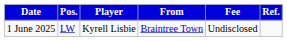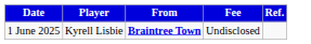 <table class="wikitable plainrowheaders sortable">
 <tr>
 <th style="color:#ffffff; background:#0000dd;">Date</th>
-<th style="color:#ffffff; background:#0000dd;">Pos.</th>
 <th style="color:#ffffff; background:#0000dd;">Player</th>
 <th style="color:#ffffff; background:#0000dd;">From</th>
 <th style="color:#ffffff; background:#0000dd;">Fee</th>
 <th style="color:#ffffff; background:#0000dd;">Ref.</th>
 </tr>
 <tr>
 <td>1 June 2025</td>
-<td><a href='#'>LW</a></td>
 <td> Kyrell Lisbie</td>
-<td> <a href='#'>Braintree Town</a></td>
+<td><strong> <a href='#'>Braintree Town</a></strong></td>
 <td>Undisclosed</td>
 <td></td>
 </tr>
 </table>
